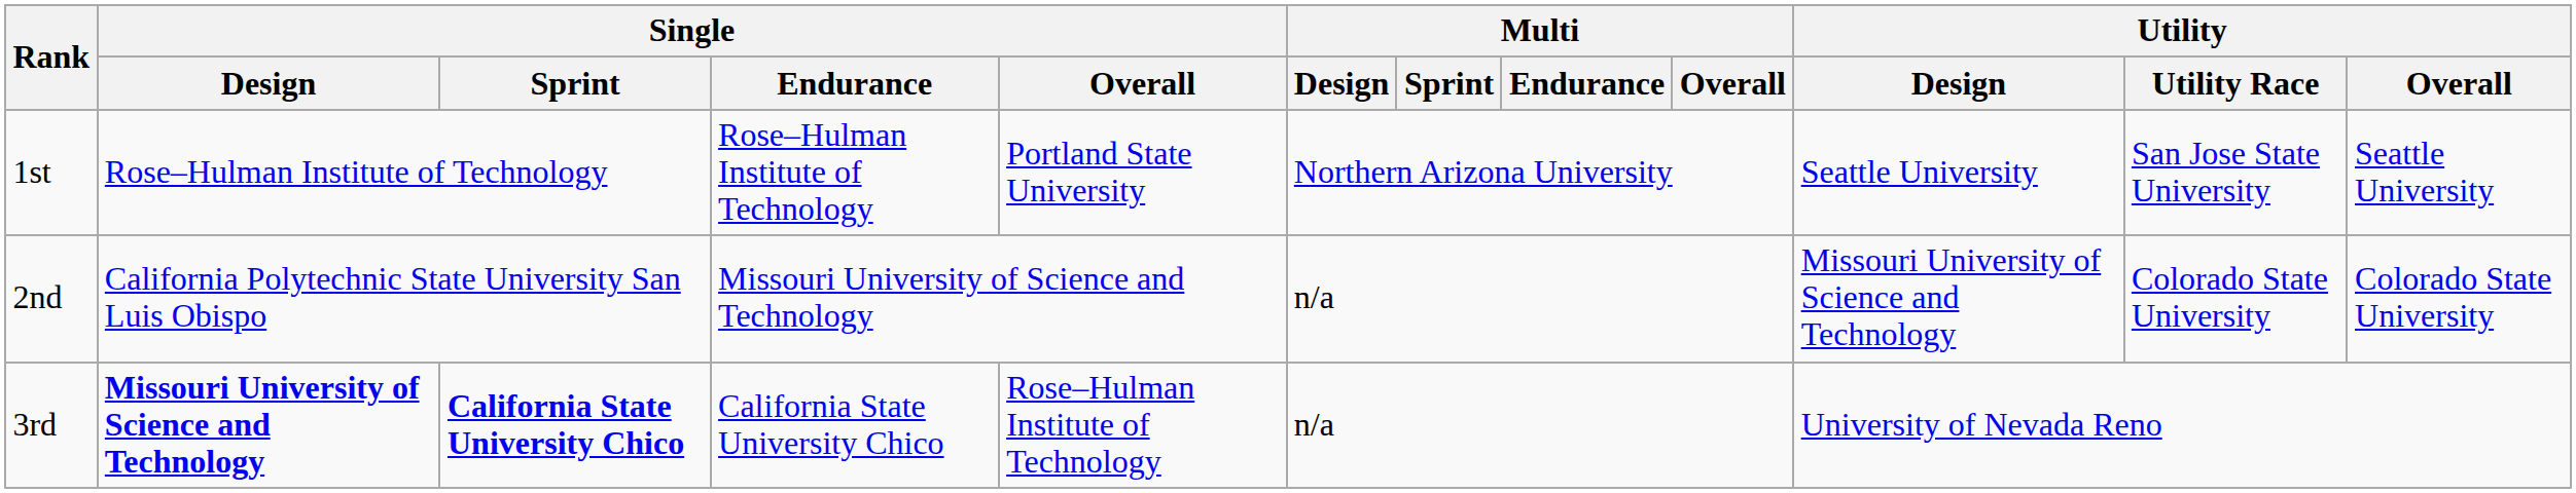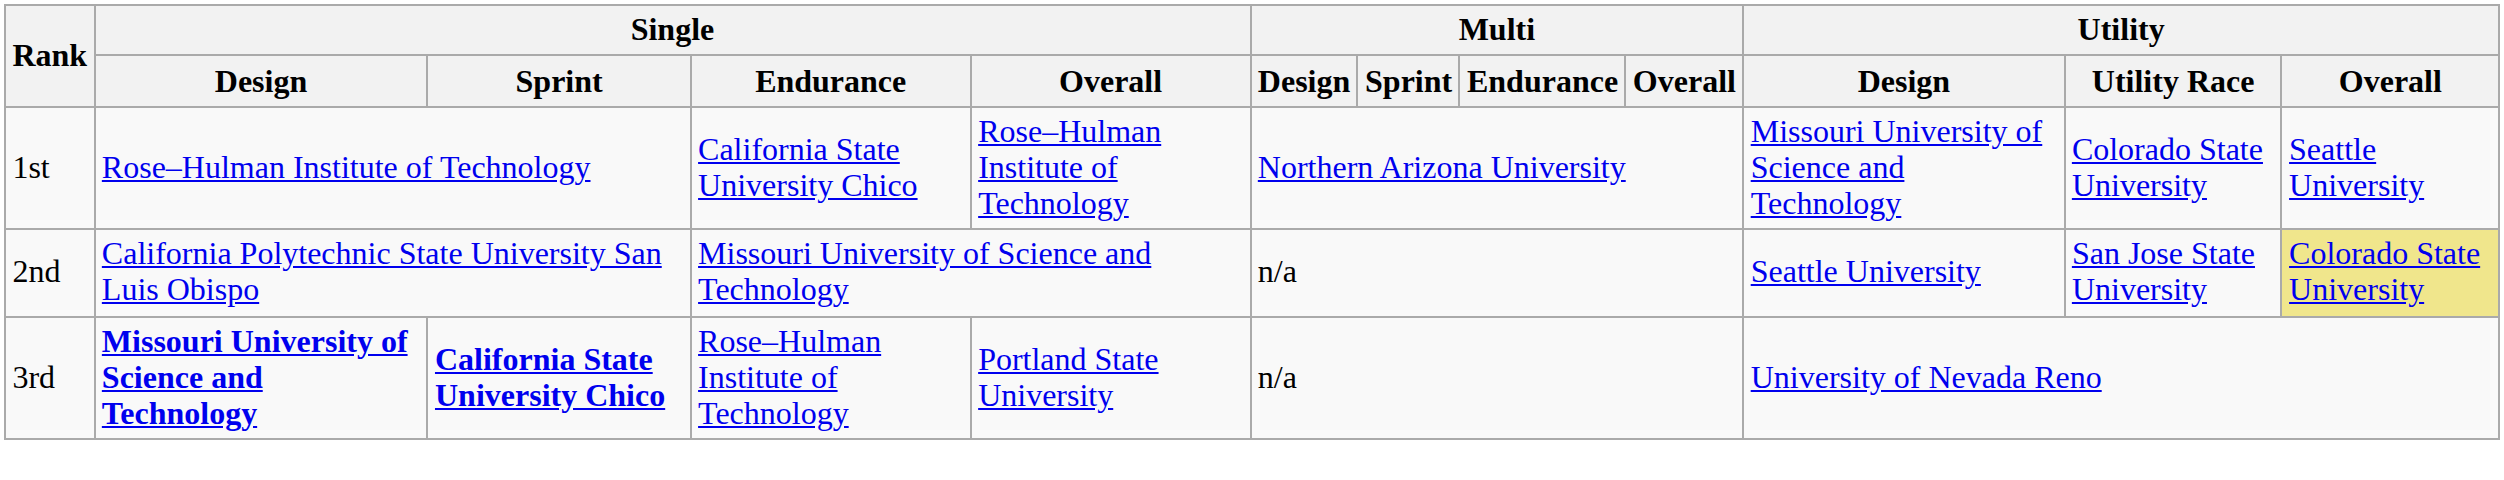 <table class="wikitable mw-collapsible">
 <tr>
 <th rowspan="2">Rank</th>
 <th colspan="4">Single</th>
 <th colspan="4">Multi</th>
 <th colspan="3">Utility</th>
 </tr>
 <tr>
 <th>Design</th>
 <th>Sprint</th>
 <th>Endurance</th>
 <th>Overall</th>
 <th>Design</th>
 <th>Sprint</th>
 <th>Endurance</th>
 <th>Overall</th>
 <th>Design</th>
 <th>Utility Race</th>
 <th>Overall</th>
 </tr>
 <tr>
 <td>1st</td>
 <td colspan="2"><a href='#'>Rose–Hulman Institute of Technology</a></td>
+<td><a href='#'>California State University Chico</a></td>
 <td><a href='#'>Rose–Hulman Institute of Technology</a></td>
-<td><a href='#'>Portland State University</a></td>
 <td colspan="4"><a href='#'>Northern Arizona University</a></td>
-<td><a href='#'>Seattle University</a></td>
-<td><a href='#'>San Jose State University</a></td>
+<td><a href='#'>Missouri University of Science and Technology</a></td>
+<td><a href='#'>Colorado State University</a></td>
 <td><a href='#'>Seattle University</a></td>
 </tr>
 <tr>
 <td>2nd</td>
 <td colspan="2"><a href='#'>California Polytechnic State University  San Luis Obispo</a></td>
 <td colspan="2"><a href='#'>Missouri University of Science and Technology</a></td>
 <td colspan="4">n/a</td>
-<td><a href='#'>Missouri University of Science and Technology</a></td>
-<td><a href='#'>Colorado State University</a></td>
-<td><a href='#'>Colorado State University</a></td>
+<td><a href='#'>Seattle University</a></td>
+<td><a href='#'>San Jose State University</a></td>
+<td style="background: khaki;"><a href='#'>Colorado State University</a></td>
 </tr>
 <tr>
 <td>3rd</td>
 <td><strong><a href='#'>Missouri University of Science and Technology</a></strong></td>
 <td><strong><a href='#'>California State University Chico</a></strong></td>
-<td><a href='#'>California State University Chico</a></td>
 <td><a href='#'>Rose–Hulman Institute of Technology</a></td>
+<td><a href='#'>Portland State University</a></td>
 <td colspan="4">n/a</td>
 <td colspan="3"><a href='#'>University of Nevada Reno</a></td>
 </tr>
 </table>
